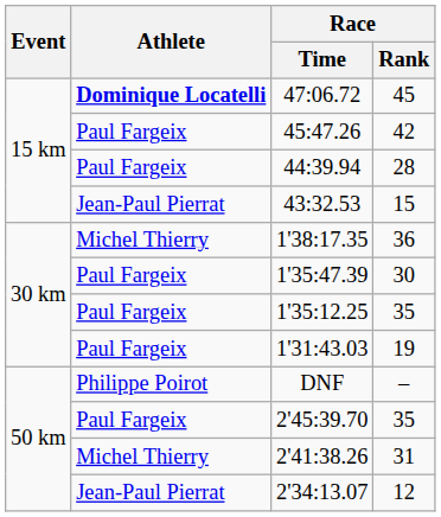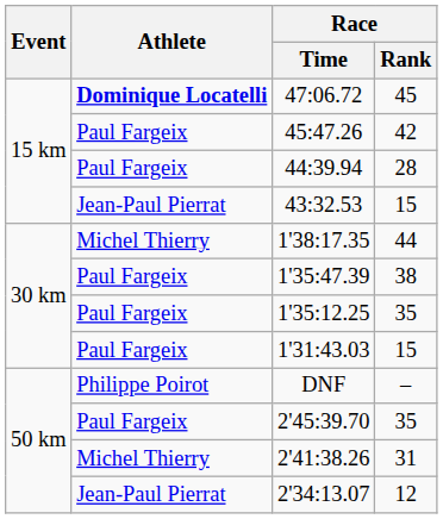 <table class="wikitable" border="1" style="font-size:90%">
 <tr>
 <th rowspan=2>Event</th>
 <th rowspan=2>Athlete</th>
 <th colspan=2>Race</th>
 </tr>
 <tr>
 <th>Time</th>
 <th>Rank</th>
 </tr>
 <tr>
 <td rowspan=4>15 km</td>
 <td><strong><a href='#'>Dominique Locatelli</a></strong></td>
 <td align=center>47:06.72</td>
 <td align=center>45</td>
 </tr>
 <tr>
 <td><a href='#'>Paul Fargeix</a></td>
 <td align=center>45:47.26</td>
 <td align=center>42</td>
 </tr>
 <tr>
 <td><a href='#'>Paul Fargeix</a></td>
 <td align=center>44:39.94</td>
 <td align=center>28</td>
 </tr>
 <tr>
 <td><a href='#'>Jean-Paul Pierrat</a></td>
 <td align=center>43:32.53</td>
 <td align=center>15</td>
 </tr>
 <tr>
 <td rowspan=4>30 km</td>
 <td><a href='#'>Michel Thierry</a></td>
 <td align=center>1'38:17.35</td>
-<td align=center>36</td>
+<td align=center>44</td>
 </tr>
 <tr>
 <td><a href='#'>Paul Fargeix</a></td>
 <td align=center>1'35:47.39</td>
-<td align=center>30</td>
+<td align=center>38</td>
 </tr>
 <tr>
 <td><a href='#'>Paul Fargeix</a></td>
 <td align=center>1'35:12.25</td>
 <td align=center>35</td>
 </tr>
 <tr>
 <td><a href='#'>Paul Fargeix</a></td>
 <td align=center>1'31:43.03</td>
-<td align=center>19</td>
+<td align=center>15</td>
 </tr>
 <tr>
 <td rowspan=4>50 km</td>
 <td><a href='#'>Philippe Poirot</a></td>
 <td align=center>DNF</td>
 <td align=center>–</td>
 </tr>
 <tr>
 <td><a href='#'>Paul Fargeix</a></td>
 <td align=center>2'45:39.70</td>
 <td align=center>35</td>
 </tr>
 <tr>
 <td><a href='#'>Michel Thierry</a></td>
 <td align=center>2'41:38.26</td>
 <td align=center>31</td>
 </tr>
 <tr>
 <td><a href='#'>Jean-Paul Pierrat</a></td>
 <td align=center>2'34:13.07</td>
 <td align=center>12</td>
 </tr>
 </table>
